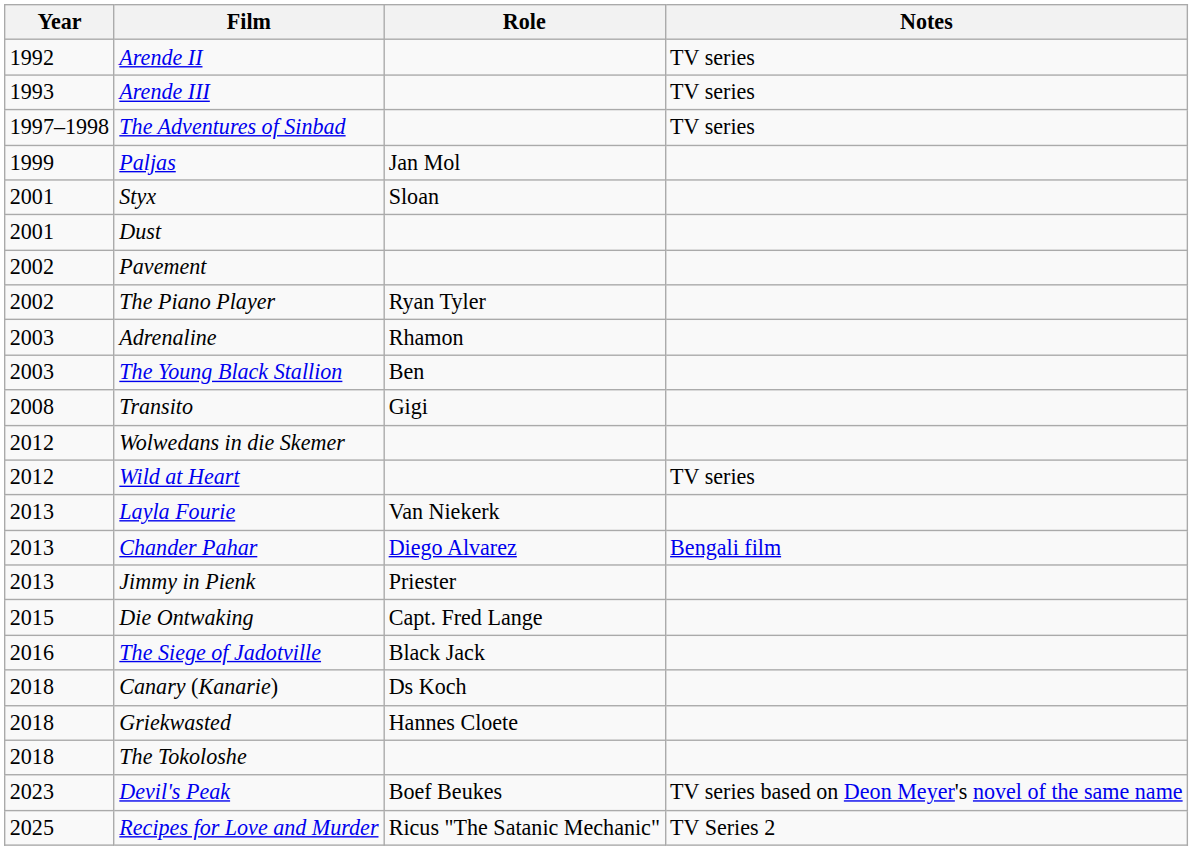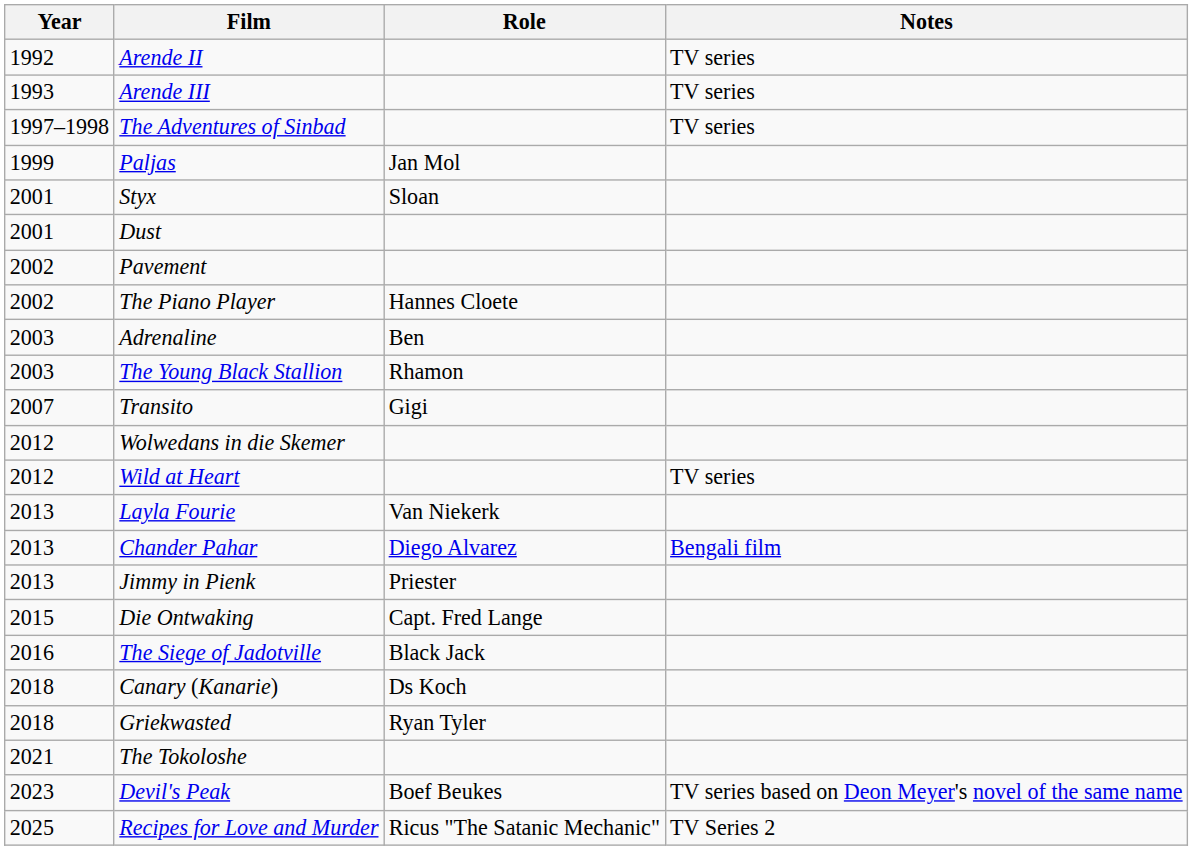 <table class="wikitable sortable">
 <tr>
 <th>Year</th>
 <th>Film</th>
 <th>Role</th>
 <th>Notes</th>
 </tr>
 <tr>
 <td>1992</td>
 <td><em><a href='#'>Arende II</a></em></td>
 <td></td>
 <td>TV series</td>
 </tr>
 <tr>
 <td>1993</td>
 <td><em><a href='#'>Arende III</a></em></td>
 <td></td>
 <td>TV series</td>
 </tr>
 <tr>
 <td>1997–1998</td>
 <td><em><a href='#'>The Adventures of Sinbad</a></em></td>
 <td></td>
 <td>TV series</td>
 </tr>
 <tr>
 <td>1999</td>
 <td><em><a href='#'>Paljas</a></em></td>
 <td>Jan Mol</td>
 <td></td>
 </tr>
 <tr>
 <td>2001</td>
 <td><em>Styx</em></td>
 <td>Sloan</td>
 <td></td>
 </tr>
 <tr>
 <td>2001</td>
 <td><em>Dust</em></td>
 <td></td>
 <td></td>
 </tr>
 <tr>
 <td>2002</td>
 <td><em>Pavement</em></td>
 <td></td>
 <td></td>
 </tr>
 <tr>
 <td>2002</td>
 <td><em>The Piano Player</em></td>
-<td>Ryan Tyler</td>
+<td>Hannes Cloete</td>
 <td></td>
 </tr>
 <tr>
 <td>2003</td>
 <td><em>Adrenaline</em></td>
-<td>Rhamon</td>
+<td>Ben</td>
 <td></td>
 </tr>
 <tr>
 <td>2003</td>
 <td><em><a href='#'>The Young Black Stallion</a></em></td>
-<td>Ben</td>
+<td>Rhamon</td>
 <td></td>
 </tr>
 <tr>
-<td>2008</td>
+<td>2007</td>
 <td><em>Transito</em></td>
 <td>Gigi</td>
 <td></td>
 </tr>
 <tr>
 <td>2012</td>
 <td><em>Wolwedans in die Skemer</em></td>
 <td></td>
 <td></td>
 </tr>
 <tr>
 <td>2012</td>
 <td><em><a href='#'>Wild at Heart</a></em></td>
 <td></td>
 <td>TV series</td>
 </tr>
 <tr>
 <td>2013</td>
 <td><em><a href='#'>Layla Fourie</a></em></td>
 <td>Van Niekerk</td>
 <td></td>
 </tr>
 <tr>
 <td>2013</td>
 <td><em><a href='#'>Chander Pahar</a></em></td>
 <td><a href='#'>Diego Alvarez</a></td>
 <td><a href='#'>Bengali film</a></td>
 </tr>
 <tr>
 <td>2013</td>
 <td><em>Jimmy in Pienk</em></td>
 <td>Priester</td>
 <td></td>
 </tr>
 <tr>
 <td>2015</td>
 <td><em>Die Ontwaking</em></td>
 <td>Capt. Fred Lange</td>
 <td></td>
 </tr>
 <tr>
 <td>2016</td>
 <td><em><a href='#'>The Siege of Jadotville</a></em></td>
 <td>Black Jack</td>
 <td></td>
 </tr>
 <tr>
 <td>2018</td>
 <td><em>Canary</em> (<em>Kanarie</em>)</td>
 <td>Ds Koch</td>
 <td></td>
 </tr>
 <tr>
 <td>2018</td>
 <td><em>Griekwasted</em></td>
-<td>Hannes Cloete</td>
+<td>Ryan Tyler</td>
 <td></td>
 </tr>
 <tr>
-<td>2018</td>
+<td>2021</td>
 <td><em>The Tokoloshe</em></td>
 <td></td>
 </tr>
 <tr>
 <td>2023</td>
 <td><em><a href='#'>Devil's Peak</a></em></td>
 <td>Boef Beukes</td>
 <td>TV series based on <a href='#'>Deon Meyer</a>'s <a href='#'>novel of the same name</a></td>
 </tr>
 <tr>
 <td>2025</td>
 <td><em><a href='#'>Recipes for Love and Murder</a></em></td>
 <td>Ricus "The Satanic Mechanic"</td>
 <td>TV Series 2</td>
 </tr>
 </table>
